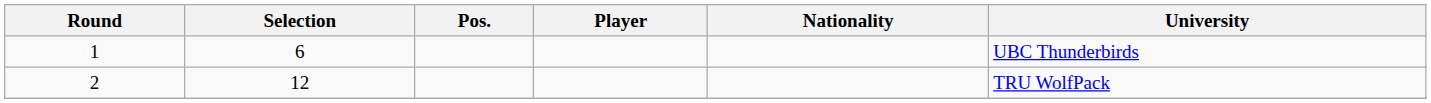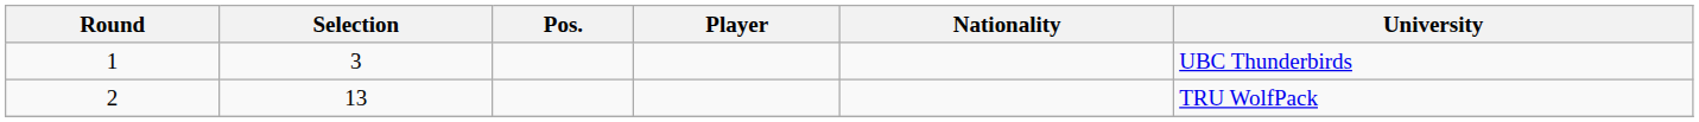 <table class="wikitable sortable" style="width:90%; text-align:center; font-size:95%; text-align:left;">
 <tr>
 <th>Round</th>
 <th>Selection</th>
 <th>Pos.</th>
 <th>Player</th>
 <th>Nationality</th>
 <th>University</th>
 </tr>
 <tr>
 <td align=center>1</td>
-<td align=center>6</td>
+<td align=center>3</td>
 <td align=center></td>
 <td></td>
 <td></td>
 <td><a href='#'>UBC Thunderbirds</a></td>
 </tr>
 <tr>
 <td align=center>2</td>
-<td align=center>12</td>
+<td align=center>13</td>
 <td align=center></td>
 <td></td>
 <td></td>
 <td><a href='#'>TRU WolfPack</a></td>
 </tr>
 <tr>
 </tr>
 </table>
